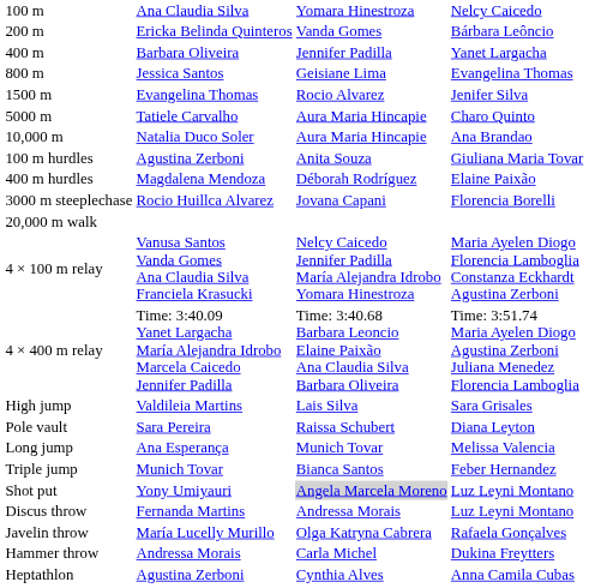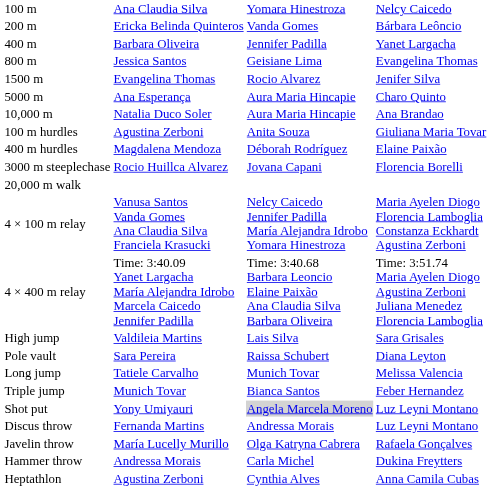 <table>
 <tr>
 <td>100 m<br></td>
 <td><a href='#'>Ana Claudia Silva</a><br><em></em></td>
 <td><a href='#'>Yomara Hinestroza</a><br><em></em></td>
 <td><a href='#'>Nelcy Caicedo</a><br><em></em></td>
 </tr>
 <tr>
 <td>200 m<br></td>
 <td><a href='#'>Ericka Belinda Quinteros</a><br><em></em></td>
 <td><a href='#'>Vanda Gomes</a><br><em></em></td>
 <td><a href='#'>Bárbara Leôncio</a><br><em></em></td>
 </tr>
 <tr>
 <td>400 m<br></td>
 <td><a href='#'>Barbara Oliveira</a><br><em></em></td>
 <td><a href='#'>Jennifer Padilla</a><br><em></em></td>
 <td><a href='#'>Yanet Largacha</a><br><em></em></td>
 </tr>
 <tr>
 <td>800 m<br></td>
 <td><a href='#'>Jessica Santos</a><br><em></em></td>
 <td><a href='#'>Geisiane Lima</a><br><em></em></td>
 <td><a href='#'>Evangelina Thomas</a><br><em></em></td>
 </tr>
 <tr>
 <td>1500 m<br></td>
 <td><a href='#'>Evangelina Thomas</a><br><em></em></td>
 <td><a href='#'>Rocio Alvarez</a><br><em></em></td>
 <td><a href='#'>Jenifer Silva</a><br><em></em></td>
 </tr>
 <tr>
 <td>5000 m<br></td>
-<td><a href='#'>Tatiele Carvalho</a><br><em></em></td>
+<td><a href='#'>Ana Esperança</a><br><em></em></td>
 <td><a href='#'>Aura Maria Hincapie</a><br><em></em></td>
 <td><a href='#'>Charo Quinto</a><br><em></em></td>
 </tr>
 <tr>
 <td>10,000 m<br></td>
 <td><a href='#'>Natalia Duco Soler</a><br><em></em></td>
 <td><a href='#'>Aura Maria Hincapie</a><br><em></em></td>
 <td><a href='#'>Ana Brandao</a><br><em></em></td>
 </tr>
 <tr>
 <td>100 m hurdles<br></td>
 <td><a href='#'>Agustina Zerboni</a><br><em></em></td>
 <td><a href='#'>Anita Souza</a><br><em></em></td>
 <td><a href='#'>Giuliana Maria Tovar</a><br><em></em></td>
 </tr>
 <tr>
 <td>400 m hurdles<br></td>
 <td><a href='#'>Magdalena Mendoza</a><br><em></em></td>
 <td><a href='#'>Déborah Rodríguez</a><br><em></em></td>
 <td><a href='#'>Elaine Paixão</a><br><em></em></td>
 </tr>
 <tr>
 <td>3000 m steeplechase<br></td>
 <td><a href='#'>Rocio Huillca Alvarez</a><br><em></em></td>
 <td><a href='#'>Jovana Capani</a><br><em></em></td>
 <td><a href='#'>Florencia Borelli</a><br><em></em></td>
 </tr>
 <tr>
 <td>20,000 m walk<br></td>
 <td></td>
 <td></td>
 <td></td>
 </tr>
 <tr>
 <td>4 × 100 m relay<br></td>
 <td><a href='#'>Vanusa Santos</a><br><a href='#'>Vanda Gomes</a><br><a href='#'>Ana Claudia Silva</a><br><a href='#'>Franciela Krasucki</a><br><em></em></td>
 <td><a href='#'>Nelcy Caicedo</a><br><a href='#'>Jennifer Padilla</a><br><a href='#'>María Alejandra Idrobo</a><br><a href='#'>Yomara Hinestroza</a><br><em></em></td>
 <td><a href='#'>Maria Ayelen Diogo</a><br><a href='#'>Florencia Lamboglia</a><br><a href='#'>Constanza Eckhardt</a><br><a href='#'>Agustina Zerboni</a><br><em></em></td>
 </tr>
 <tr>
 <td>4 × 400 m relay<br></td>
 <td>Time: 3:40.09<br><a href='#'>Yanet Largacha</a><br><a href='#'>María Alejandra Idrobo</a><br><a href='#'>Marcela Caicedo</a><br><a href='#'>Jennifer Padilla</a><br> <em></em></td>
 <td>Time: 3:40.68<br><a href='#'>Barbara Leoncio</a><br><a href='#'>Elaine Paixão</a><br><a href='#'>Ana Claudia Silva</a><br><a href='#'>Barbara Oliveira</a><br><em></em></td>
 <td>Time: 3:51.74<br><a href='#'>Maria Ayelen Diogo</a><br><a href='#'>Agustina Zerboni</a><br><a href='#'>Juliana Menedez</a><br><a href='#'>Florencia Lamboglia</a><br><em></em></td>
 </tr>
 <tr>
 <td>High jump<br></td>
 <td><a href='#'>Valdileia Martins</a><br><em></em></td>
 <td><a href='#'>Lais Silva</a><br><em></em></td>
 <td><a href='#'>Sara Grisales</a><br><em></em></td>
 </tr>
 <tr>
 <td>Pole vault<br></td>
 <td><a href='#'>Sara Pereira</a><br><em></em></td>
 <td><a href='#'>Raissa Schubert</a><br><em></em></td>
 <td><a href='#'>Diana Leyton</a><br><em></em></td>
 </tr>
 <tr>
 <td>Long jump<br></td>
-<td><a href='#'>Ana Esperança</a><br><em></em></td>
+<td><a href='#'>Tatiele Carvalho</a><br><em></em></td>
 <td><a href='#'>Munich Tovar</a><br><em></em></td>
 <td><a href='#'>Melissa Valencia</a><br><em></em></td>
 </tr>
 <tr>
 <td>Triple jump<br></td>
 <td><a href='#'>Munich Tovar</a><br><em></em></td>
 <td><a href='#'>Bianca Santos</a><br><em></em></td>
 <td><a href='#'>Feber Hernandez</a><br><em></em></td>
 </tr>
 <tr>
 <td>Shot put<br></td>
 <td><a href='#'>Yony Umiyauri</a><br><em></em></td>
 <td style="background: lightgrey;"><a href='#'>Angela Marcela Moreno</a><br><em></em></td>
 <td><a href='#'>Luz Leyni Montano</a><br><em></em></td>
 </tr>
 <tr>
 <td>Discus throw<br></td>
 <td><a href='#'>Fernanda Martins</a><br><em></em></td>
 <td><a href='#'>Andressa Morais</a><br><em></em></td>
 <td><a href='#'>Luz Leyni Montano</a><br><em></em></td>
 </tr>
 <tr>
 <td>Javelin throw<br></td>
 <td><a href='#'>María Lucelly Murillo</a><br><em></em></td>
 <td><a href='#'>Olga Katryna Cabrera</a><br><em></em></td>
 <td><a href='#'>Rafaela Gonçalves</a><br><em></em></td>
 </tr>
 <tr>
 <td>Hammer throw<br></td>
 <td><a href='#'>Andressa Morais</a><br><em></em></td>
 <td><a href='#'>Carla Michel</a><br><em></em></td>
 <td><a href='#'>Dukina Freytters</a><br><em></em></td>
 </tr>
 <tr>
 <td>Heptathlon<br></td>
 <td><a href='#'>Agustina Zerboni</a><br><em></em></td>
 <td><a href='#'>Cynthia Alves</a><br><em></em></td>
 <td><a href='#'>Anna Camila Cubas</a><br><em></em></td>
 </tr>
 </table>
